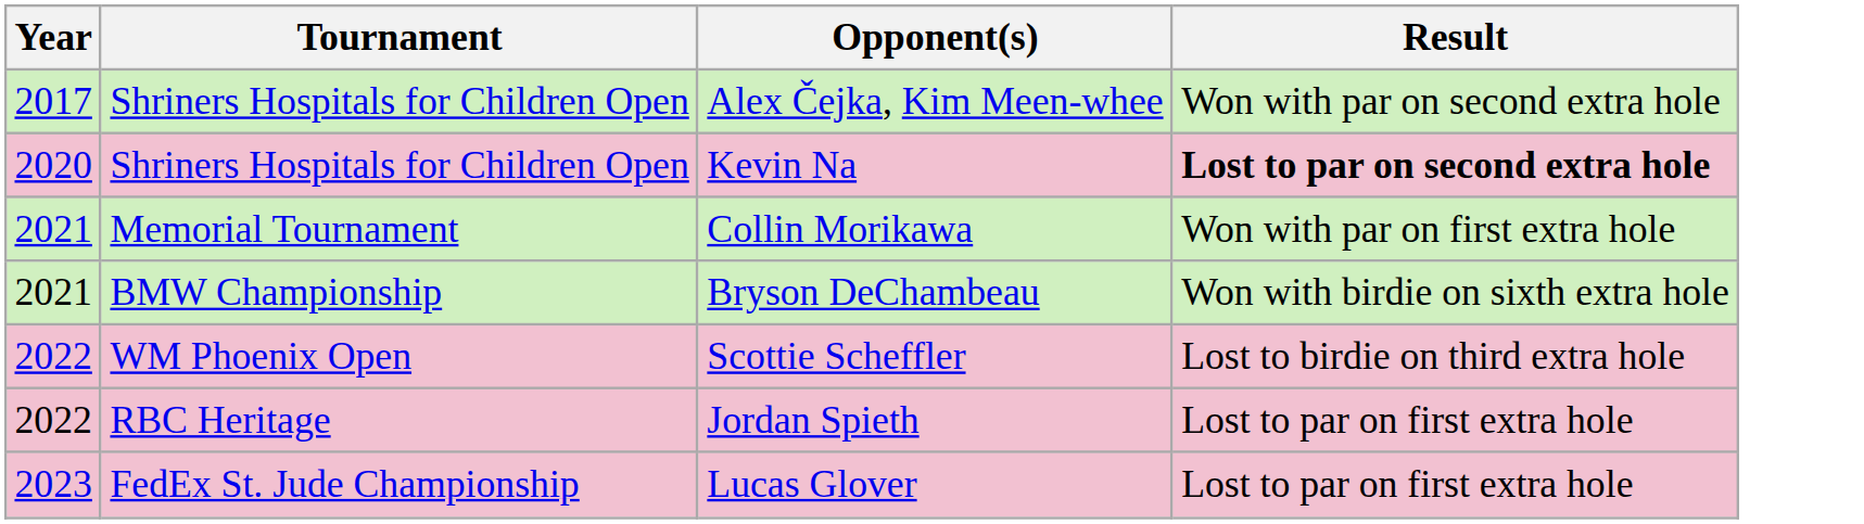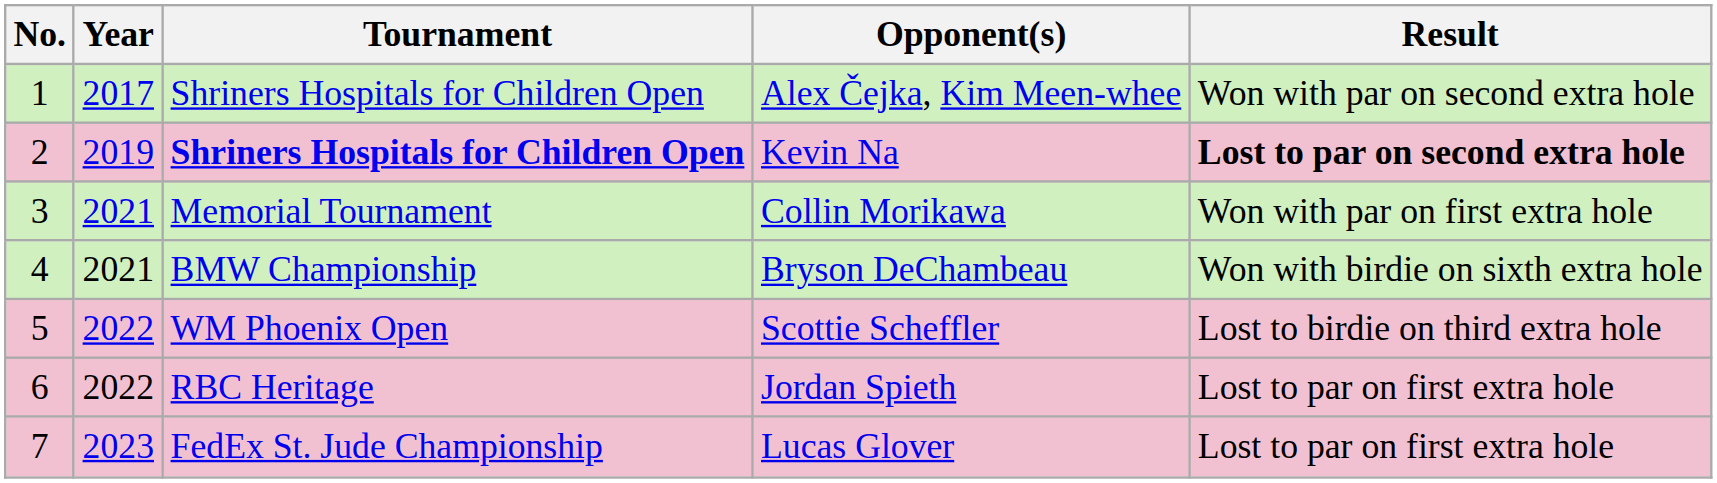 <table class="wikitable" style="font-size:95%;">
 <tr>
+<th>No.</th>
 <th>Year</th>
 <th>Tournament</th>
 <th>Opponent(s)</th>
 <th>Result</th>
 </tr>
 <tr style="background:#D0F0C0;">
+<td align=center>1</td>
 <td><a href='#'>2017</a></td>
 <td><a href='#'>Shriners Hospitals for Children Open</a></td>
 <td> <a href='#'>Alex Čejka</a>,  <a href='#'>Kim Meen-whee</a></td>
 <td>Won with par on second extra hole</td>
 </tr>
 <tr style="background:#F2C1D1;">
-<td><a href='#'>2020</a></td>
-<td><a href='#'>Shriners Hospitals for Children Open</a></td>
+<td align=center>2</td>
+<td><a href='#'>2019</a></td>
+<td><strong><a href='#'>Shriners Hospitals for Children Open</a></strong></td>
 <td> <a href='#'>Kevin Na</a></td>
 <td><strong>Lost to par on second extra hole</strong></td>
 </tr>
 <tr style="background:#D0F0C0;">
+<td align=center>3</td>
 <td><a href='#'>2021</a></td>
 <td><a href='#'>Memorial Tournament</a></td>
 <td> <a href='#'>Collin Morikawa</a></td>
 <td>Won with par on first extra hole</td>
 </tr>
 <tr style="background:#D0F0C0;">
+<td align=center>4</td>
 <td>2021</td>
 <td><a href='#'>BMW Championship</a></td>
 <td> <a href='#'>Bryson DeChambeau</a></td>
 <td>Won with birdie on sixth extra hole</td>
 </tr>
 <tr style="background:#F2C1D1;">
+<td align=center>5</td>
 <td><a href='#'>2022</a></td>
 <td><a href='#'>WM Phoenix Open</a></td>
 <td> <a href='#'>Scottie Scheffler</a></td>
 <td>Lost to birdie on third extra hole</td>
 </tr>
 <tr style="background:#F2C1D1;">
+<td align=center>6</td>
 <td>2022</td>
 <td><a href='#'>RBC Heritage</a></td>
 <td> <a href='#'>Jordan Spieth</a></td>
 <td>Lost to par on first extra hole</td>
 </tr>
 <tr style="background:#F2C1D1;">
+<td align=center>7</td>
 <td><a href='#'>2023</a></td>
 <td><a href='#'>FedEx St. Jude Championship</a></td>
 <td> <a href='#'>Lucas Glover</a></td>
 <td>Lost to par on first extra hole</td>
 </tr>
 </table>
